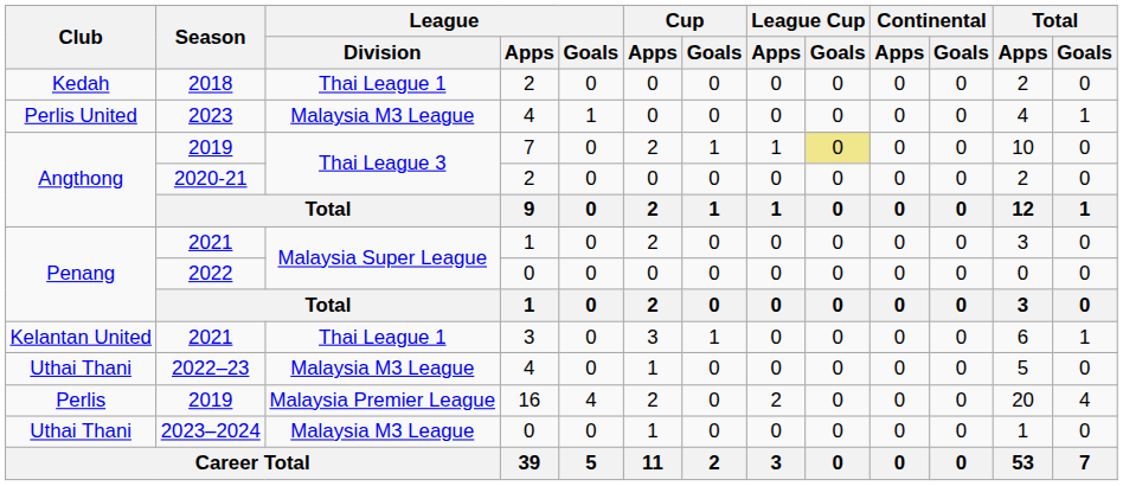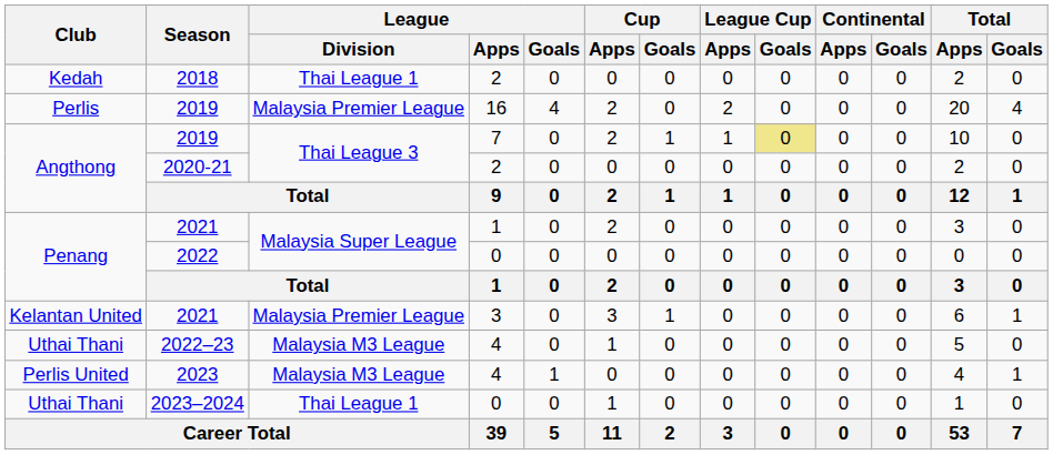 <table class="wikitable" style="text-align: center;">
 <tr>
 <th rowspan=2>Club</th>
 <th rowspan=2>Season</th>
 <th colspan=3>League</th>
 <th colspan=2>Cup</th>
 <th colspan=2>League Cup</th>
 <th colspan=2>Continental</th>
 <th colspan=2>Total</th>
 </tr>
 <tr>
 <th>Division</th>
 <th>Apps</th>
 <th>Goals</th>
 <th>Apps</th>
 <th>Goals</th>
 <th>Apps</th>
 <th>Goals</th>
 <th>Apps</th>
 <th>Goals</th>
 <th>Apps</th>
 <th>Goals</th>
 </tr>
 <tr>
 <td><a href='#'>Kedah</a></td>
 <td><a href='#'>2018</a></td>
 <td><a href='#'>Thai League 1</a></td>
 <td>2</td>
 <td>0</td>
 <td>0</td>
 <td>0</td>
 <td>0</td>
 <td>0</td>
 <td>0</td>
 <td>0</td>
 <td>2</td>
 <td>0</td>
 </tr>
 <tr>
-<td><a href='#'>Perlis United</a></td>
-<td><a href='#'>2023</a></td>
-<td><a href='#'>Malaysia M3 League</a></td>
+<td><a href='#'>Perlis</a></td>
+<td><a href='#'>2019</a></td>
+<td><a href='#'>Malaysia Premier League</a></td>
+<td>16</td>
 <td>4</td>
-<td>1</td>
+<td>2</td>
+<td>0</td>
+<td>2</td>
 <td>0</td>
 <td>0</td>
 <td>0</td>
-<td>0</td>
-<td>0</td>
-<td>0</td>
+<td>20</td>
 <td>4</td>
-<td>1</td>
 </tr>
 <tr>
 <td rowspan="3"><a href='#'>Angthong</a></td>
 <td><a href='#'>2019</a></td>
 <td rowspan="2"><a href='#'>Thai League 3</a></td>
 <td>7</td>
 <td>0</td>
 <td>2</td>
 <td>1</td>
 <td>1</td>
 <td style="background: khaki;">0</td>
 <td>0</td>
 <td>0</td>
 <td>10</td>
 <td>0</td>
 </tr>
 <tr>
 <td><a href='#'>2020-21</a></td>
 <td>2</td>
 <td>0</td>
 <td>0</td>
 <td>0</td>
 <td>0</td>
 <td>0</td>
 <td>0</td>
 <td>0</td>
 <td>2</td>
 <td>0</td>
 </tr>
 <tr>
 <th colspan="2">Total</th>
 <th>9</th>
 <th>0</th>
 <th>2</th>
 <th>1</th>
 <th>1</th>
 <th>0</th>
 <th>0</th>
 <th>0</th>
 <th>12</th>
 <th>1</th>
 </tr>
 <tr>
 <td rowspan="3"><a href='#'>Penang</a></td>
 <td><a href='#'>2021</a></td>
 <td rowspan="2"><a href='#'>Malaysia Super League</a></td>
 <td>1</td>
 <td>0</td>
 <td>2</td>
 <td>0</td>
 <td>0</td>
 <td>0</td>
 <td>0</td>
 <td>0</td>
 <td>3</td>
 <td>0</td>
 </tr>
 <tr>
 <td><a href='#'>2022</a></td>
 <td>0</td>
 <td>0</td>
 <td>0</td>
 <td>0</td>
 <td>0</td>
 <td>0</td>
 <td>0</td>
 <td>0</td>
 <td>0</td>
 <td>0</td>
 </tr>
 <tr>
 <th colspan="2">Total</th>
 <th>1</th>
 <th>0</th>
 <th>2</th>
 <th>0</th>
 <th>0</th>
 <th>0</th>
 <th>0</th>
 <th>0</th>
 <th>3</th>
 <th>0</th>
 </tr>
 <tr>
 <td><a href='#'>Kelantan United</a></td>
 <td><a href='#'>2021</a></td>
-<td><a href='#'>Thai League 1</a></td>
+<td><a href='#'>Malaysia Premier League</a></td>
 <td>3</td>
 <td>0</td>
 <td>3</td>
 <td>1</td>
 <td>0</td>
 <td>0</td>
 <td>0</td>
 <td>0</td>
 <td>6</td>
 <td>1</td>
 </tr>
 <tr>
 <td><a href='#'>Uthai Thani</a></td>
 <td><a href='#'>2022–23</a></td>
 <td><a href='#'>Malaysia M3 League</a></td>
 <td>4</td>
 <td>0</td>
 <td>1</td>
 <td>0</td>
 <td>0</td>
 <td>0</td>
 <td>0</td>
 <td>0</td>
 <td>5</td>
 <td>0</td>
 </tr>
 <tr>
-<td><a href='#'>Perlis</a></td>
-<td><a href='#'>2019</a></td>
-<td><a href='#'>Malaysia Premier League</a></td>
-<td>16</td>
+<td><a href='#'>Perlis United</a></td>
+<td><a href='#'>2023</a></td>
+<td><a href='#'>Malaysia M3 League</a></td>
 <td>4</td>
-<td>2</td>
-<td>0</td>
-<td>2</td>
+<td>1</td>
 <td>0</td>
 <td>0</td>
 <td>0</td>
-<td>20</td>
+<td>0</td>
+<td>0</td>
+<td>0</td>
 <td>4</td>
+<td>1</td>
 </tr>
 <tr>
 <td><a href='#'>Uthai Thani</a></td>
 <td><a href='#'>2023–2024</a></td>
-<td><a href='#'>Malaysia M3 League</a></td>
+<td><a href='#'>Thai League 1</a></td>
 <td>0</td>
 <td>0</td>
 <td>1</td>
 <td>0</td>
 <td>0</td>
 <td>0</td>
 <td>0</td>
 <td>0</td>
 <td>1</td>
 <td>0</td>
 </tr>
 <tr>
 <th colspan="3">Career Total</th>
 <th>39</th>
 <th>5</th>
 <th>11</th>
 <th>2</th>
 <th>3</th>
 <th>0</th>
 <th>0</th>
 <th>0</th>
 <th>53</th>
 <th>7</th>
 </tr>
 </table>
